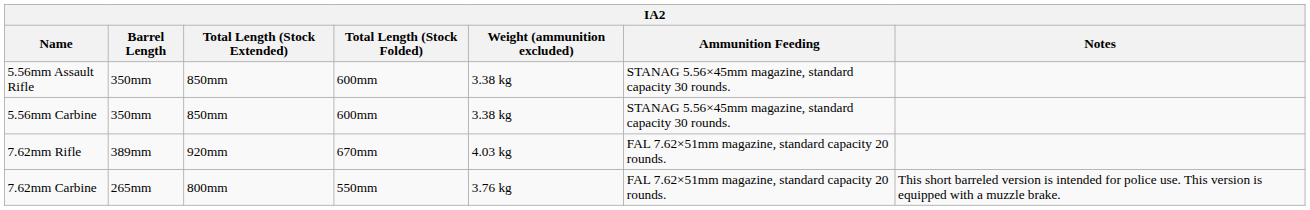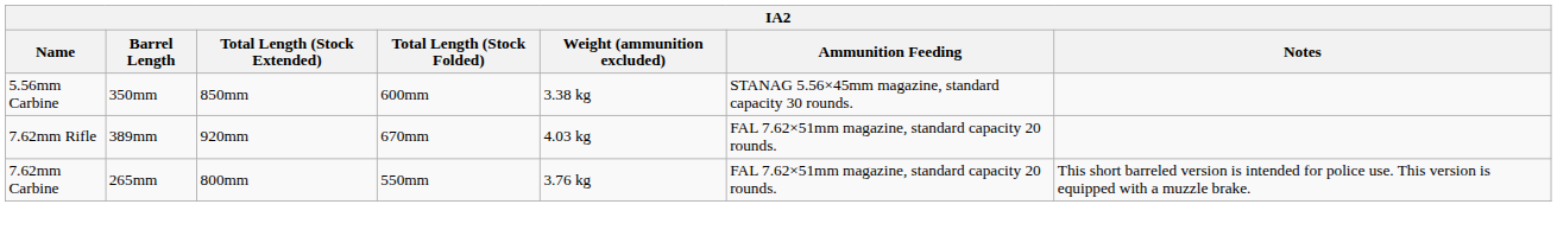 <table class="wikitable">
 <tr>
 <th colspan="7">IA2</th>
 </tr>
 <tr>
 <th>Name</th>
 <th>Barrel Length</th>
 <th>Total Length (Stock Extended)</th>
 <th>Total Length (Stock Folded)</th>
 <th>Weight (ammunition excluded)</th>
 <th>Ammunition Feeding</th>
 <th>Notes</th>
-</tr>
-<tr>
-<td>5.56mm Assault Rifle</td>
-<td>350mm</td>
-<td>850mm</td>
-<td>600mm</td>
-<td>3.38 kg</td>
-<td>STANAG 5.56×45mm magazine, standard capacity 30 rounds.</td>
-<td></td>
 </tr>
 <tr>
 <td>5.56mm Carbine</td>
 <td>350mm</td>
 <td>850mm</td>
 <td>600mm</td>
 <td>3.38 kg</td>
 <td>STANAG 5.56×45mm magazine, standard capacity 30 rounds.</td>
 <td></td>
 </tr>
 <tr>
 <td>7.62mm Rifle</td>
 <td>389mm</td>
 <td>920mm</td>
 <td>670mm</td>
 <td>4.03 kg</td>
 <td>FAL 7.62×51mm magazine, standard capacity 20 rounds.</td>
 <td></td>
 </tr>
 <tr>
 <td>7.62mm Carbine</td>
 <td>265mm</td>
 <td>800mm</td>
 <td>550mm</td>
 <td>3.76 kg</td>
 <td>FAL 7.62×51mm magazine, standard capacity 20 rounds.</td>
 <td>This short barreled version is intended for police use. This version is equipped with a muzzle brake.</td>
 </tr>
 </table>
